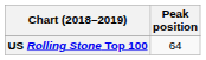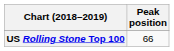 <table class="wikitable sortable plainrowheaders" style="text-align:center;">
 <tr>
 <th>Chart (2018–2019)</th>
 <th>Peak<br>position</th>
 </tr>
 <tr>
 </tr>
 <tr>
 </tr>
 <tr>
 </tr>
 <tr>
 </tr>
 <tr>
 </tr>
 <tr>
 <th scope="row">US <a href='#'><em>Rolling Stone</em> Top 100</a></th>
-<td>64</td>
+<td>66</td>
 </tr>
 </table>
